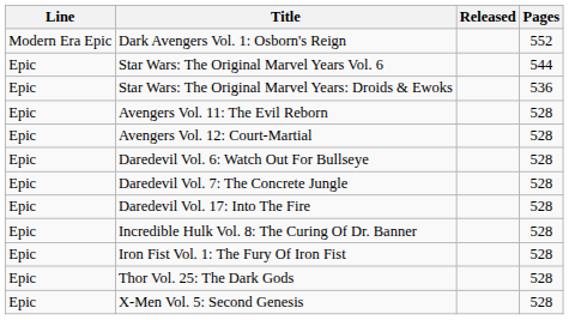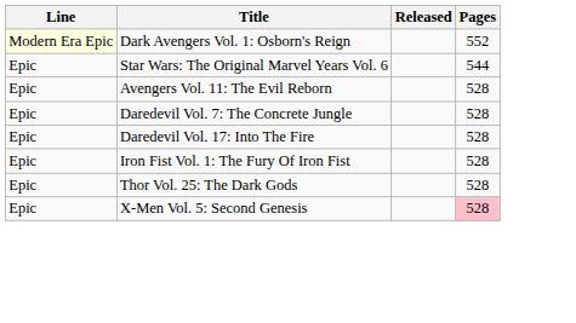 <table class="wikitable sortable">
 <tr>
 <th class="unsortable">Line</th>
 <th class="unsortable">Title</th>
 <th>Released</th>
 <th>Pages</th>
 </tr>
 <tr>
-<td>Modern Era Epic</td>
+<td style="background: lightyellow;">Modern Era Epic</td>
 <td>Dark Avengers Vol. 1: Osborn's Reign</td>
 <td></td>
 <td style="text-align: center;">552</td>
 </tr>
 <tr>
 <td>Epic</td>
 <td>Star Wars: The Original Marvel Years Vol. 6</td>
 <td></td>
 <td style="text-align: center;">544</td>
 </tr>
 <tr>
 <td>Epic</td>
-<td>Star Wars: The Original Marvel Years: Droids & Ewoks</td>
-<td></td>
-<td style="text-align: center;">536</td>
-</tr>
-<tr>
-<td>Epic</td>
 <td>Avengers Vol. 11: The Evil Reborn</td>
-<td></td>
-<td style="text-align: center;">528</td>
-</tr>
-<tr>
-<td>Epic</td>
-<td>Avengers Vol. 12: Court-Martial</td>
-<td></td>
-<td style="text-align: center;">528</td>
-</tr>
-<tr>
-<td>Epic</td>
-<td>Daredevil Vol. 6: Watch Out For Bullseye</td>
 <td></td>
 <td style="text-align: center;">528</td>
 </tr>
 <tr>
 <td>Epic</td>
 <td>Daredevil Vol. 7: The Concrete Jungle</td>
 <td></td>
 <td style="text-align: center;">528</td>
 </tr>
 <tr>
 <td>Epic</td>
 <td>Daredevil Vol. 17: Into The Fire</td>
-<td></td>
-<td style="text-align: center;">528</td>
-</tr>
-<tr>
-<td>Epic</td>
-<td>Incredible Hulk Vol. 8: The Curing Of Dr. Banner</td>
 <td></td>
 <td style="text-align: center;">528</td>
 </tr>
 <tr>
 <td>Epic</td>
 <td>Iron Fist Vol. 1: The Fury Of Iron Fist</td>
 <td></td>
 <td style="text-align: center;">528</td>
 </tr>
 <tr>
 <td>Epic</td>
 <td>Thor Vol. 25: The Dark Gods</td>
 <td></td>
 <td style="text-align: center;">528</td>
 </tr>
 <tr>
 <td>Epic</td>
 <td>X-Men Vol. 5: Second Genesis</td>
 <td></td>
-<td style="text-align: center;">528</td>
+<td style="background: pink; text-align: center;">528</td>
 </tr>
 </table>
